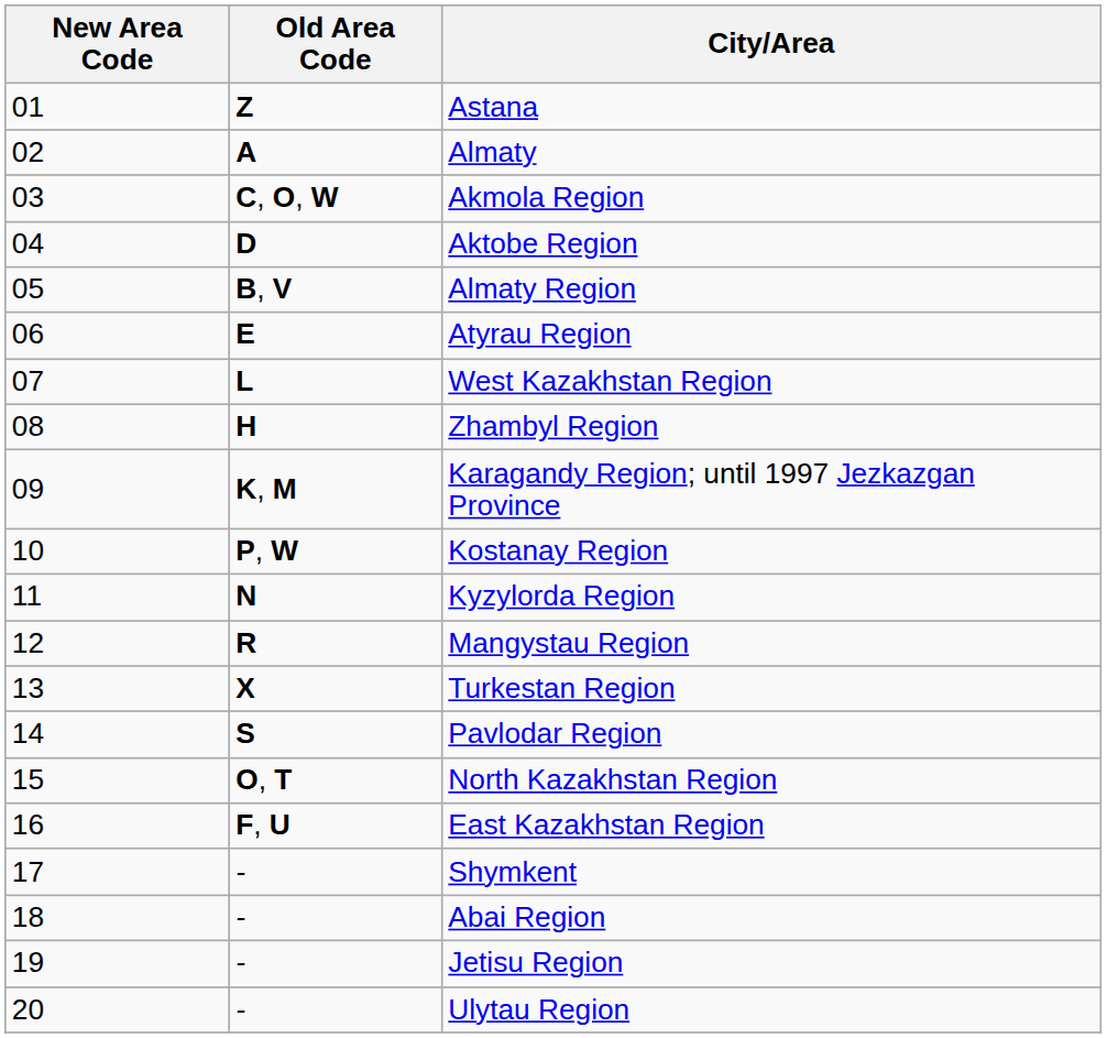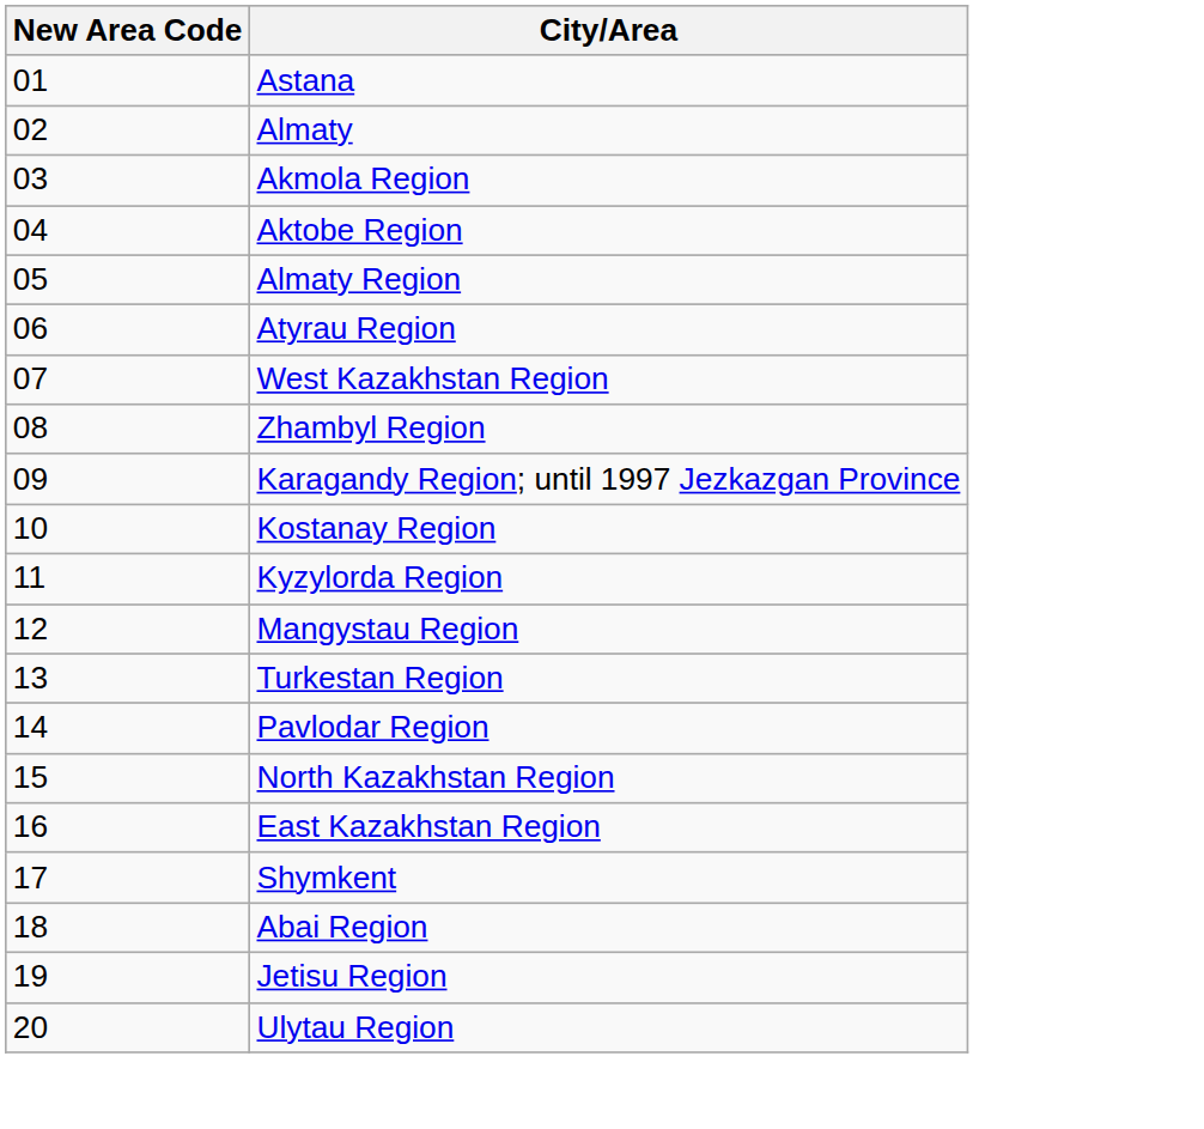 <table class="wikitable sortable">
 <tr>
 <th>New Area Code</th>
-<th>Old Area Code</th>
 <th>City/Area</th>
 </tr>
 <tr>
 <td>01</td>
-<td><strong>Z</strong></td>
 <td><a href='#'>Astana</a></td>
 </tr>
 <tr>
 <td>02</td>
-<td><strong>A</strong></td>
 <td><a href='#'>Almaty</a></td>
 </tr>
 <tr>
 <td>03</td>
-<td><strong>C</strong>, <strong>O</strong>, <strong>W</strong></td>
 <td><a href='#'>Akmola Region</a></td>
 </tr>
 <tr>
 <td>04</td>
-<td><strong>D</strong></td>
 <td><a href='#'>Aktobe Region</a></td>
 </tr>
 <tr>
 <td>05</td>
-<td><strong>B</strong>, <strong>V</strong></td>
 <td><a href='#'>Almaty Region</a></td>
 </tr>
 <tr>
 <td>06</td>
-<td><strong>E</strong></td>
 <td><a href='#'>Atyrau Region</a></td>
 </tr>
 <tr>
 <td>07</td>
-<td><strong>L</strong></td>
 <td><a href='#'>West Kazakhstan Region</a></td>
 </tr>
 <tr>
 <td>08</td>
-<td><strong>H</strong></td>
 <td><a href='#'>Zhambyl Region</a></td>
 </tr>
 <tr>
 <td>09</td>
-<td><strong>K</strong>, <strong>M</strong></td>
 <td><a href='#'>Karagandy Region</a>; until 1997 <a href='#'>Jezkazgan Province</a></td>
 </tr>
 <tr>
 <td>10</td>
-<td><strong>P</strong>, <strong>W</strong></td>
 <td><a href='#'>Kostanay Region</a></td>
 </tr>
 <tr>
 <td>11</td>
-<td><strong>N</strong></td>
 <td><a href='#'>Kyzylorda Region</a></td>
 </tr>
 <tr>
 <td>12</td>
-<td><strong>R</strong></td>
 <td><a href='#'>Mangystau Region</a></td>
 </tr>
 <tr>
 <td>13</td>
-<td><strong>X</strong></td>
 <td><a href='#'>Turkestan Region</a></td>
 </tr>
 <tr>
 <td>14</td>
-<td><strong>S</strong></td>
 <td><a href='#'>Pavlodar Region</a></td>
 </tr>
 <tr>
 <td>15</td>
-<td><strong>O</strong>, <strong>T</strong></td>
 <td><a href='#'>North Kazakhstan Region</a></td>
 </tr>
 <tr>
 <td>16</td>
-<td><strong>F</strong>, <strong>U</strong></td>
 <td><a href='#'>East Kazakhstan Region</a></td>
 </tr>
 <tr>
 <td>17</td>
-<td><em>-</em></td>
 <td><a href='#'>Shymkent</a></td>
 </tr>
 <tr>
 <td>18</td>
-<td><em>-</em></td>
 <td><a href='#'>Abai Region</a></td>
 </tr>
 <tr>
 <td>19</td>
-<td><em>-</em></td>
 <td><a href='#'>Jetisu Region</a></td>
 </tr>
 <tr>
 <td>20</td>
-<td><em>-</em></td>
 <td><a href='#'>Ulytau Region</a></td>
 </tr>
 </table>
